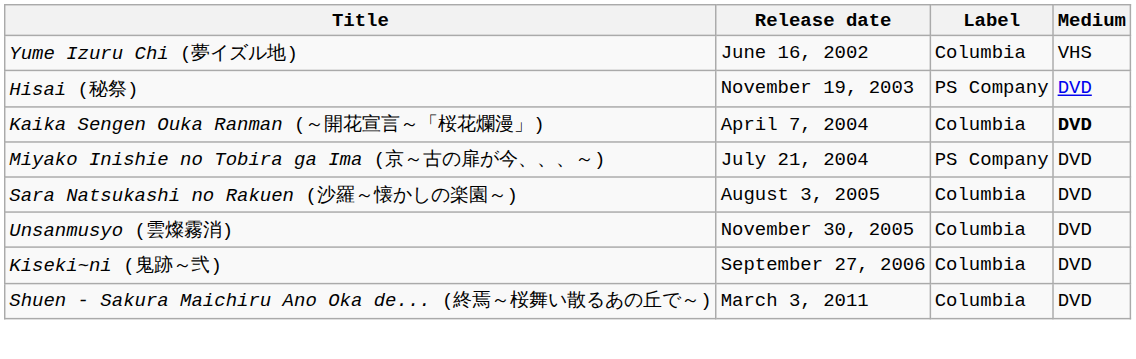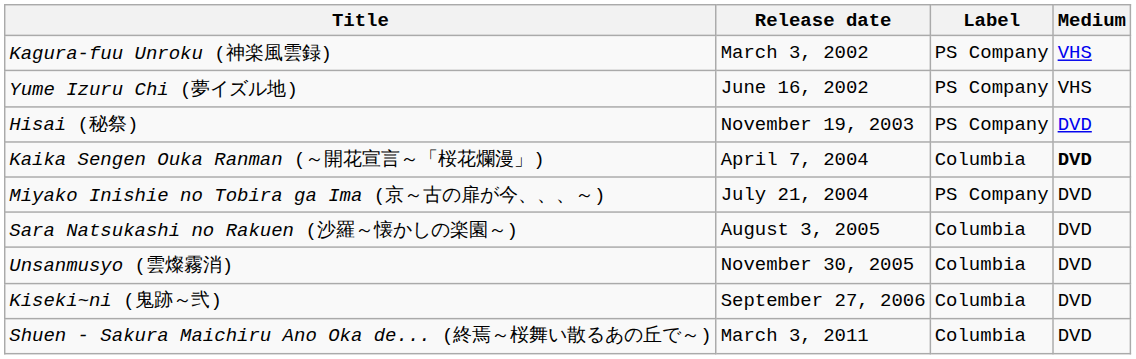 <table class="wikitable">
 <tr>
 <th>Title</th>
 <th>Release date</th>
 <th>Label</th>
 <th>Medium</th>
 </tr>
 <tr>
+<td><em>Kagura-fuu Unroku</em> (神楽風雲録)</td>
+<td>March 3, 2002</td>
+<td>PS Company</td>
+<td><a href='#'>VHS</a></td>
+</tr>
+<tr>
 <td><em>Yume Izuru Chi</em> (夢イズル地)</td>
 <td>June 16, 2002</td>
-<td>Columbia</td>
+<td>PS Company</td>
 <td>VHS</td>
 </tr>
 <tr>
 <td><em>Hisai</em> (秘祭)</td>
 <td>November 19, 2003</td>
 <td>PS Company</td>
 <td><a href='#'>DVD</a></td>
 </tr>
 <tr>
 <td><em>Kaika Sengen Ouka Ranman</em> (～開花宣言～「桜花爛漫」)</td>
 <td>April 7, 2004</td>
 <td>Columbia</td>
 <td><strong>DVD</strong></td>
 </tr>
 <tr>
 <td><em>Miyako Inishie no Tobira ga Ima</em> (京～古の扉が今、、、～)</td>
 <td>July 21, 2004</td>
 <td>PS Company</td>
 <td>DVD</td>
 </tr>
 <tr>
 <td><em>Sara Natsukashi no Rakuen</em> (沙羅～懐かしの楽園～)</td>
 <td>August 3, 2005</td>
 <td>Columbia</td>
 <td>DVD</td>
 </tr>
 <tr>
 <td><em>Unsanmusyo</em> (雲燦霧消)</td>
 <td>November 30, 2005</td>
 <td>Columbia</td>
 <td>DVD</td>
 </tr>
 <tr>
 <td><em>Kiseki~ni</em> (鬼跡～弐)</td>
 <td>September 27, 2006</td>
 <td>Columbia</td>
 <td>DVD</td>
 </tr>
 <tr>
 <td><em>Shuen - Sakura Maichiru Ano Oka de...</em> (終焉～桜舞い散るあの丘で～)</td>
 <td>March 3, 2011</td>
 <td>Columbia</td>
 <td>DVD</td>
 </tr>
 </table>
